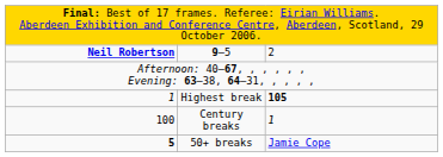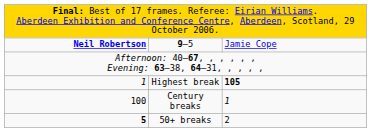 <table class="wikitable" style="font-size: 95%; margin: 1em auto 1em auto;">
 <tr>
 <td colspan="3" align="center" bgcolor="#ffd700"><strong>Final:</strong> Best of 17 frames. Referee: <a href='#'>Eirian Williams</a>.<br><a href='#'>Aberdeen Exhibition and Conference Centre</a>, <a href='#'>Aberdeen</a>, Scotland, 29 October 2006.</td>
 </tr>
 <tr>
 <td width="200" align="right"><strong><a href='#'>Neil Robertson</a></strong> <br></td>
 <td width="100" align="center"><strong>9</strong>–5</td>
-<td>2</td>
+<td width="200"><a href='#'>Jamie Cope</a><br></td>
 </tr>
 <tr>
 <td colspan="3" align="center" style="font-size: 100%"><em>Afternoon:</em> 40–<strong>67</strong>, , , , , ,  <br><em>Evening:</em> <strong>63</strong>–38, <strong>64</strong>–31, , , , , </td>
 </tr>
 <tr>
 <td align="right"><em>1</em></td>
 <td align="center">Highest break</td>
 <td><strong>105</strong></td>
 </tr>
 <tr>
 <td align="right">100</td>
 <td align="center">Century breaks</td>
 <td><em>1</em></td>
 </tr>
 <tr>
 <td align="right"><strong>5</strong></td>
 <td align="center">50+ breaks</td>
-<td width="200"><a href='#'>Jamie Cope</a><br></td>
+<td>2</td>
 </tr>
 </table>
